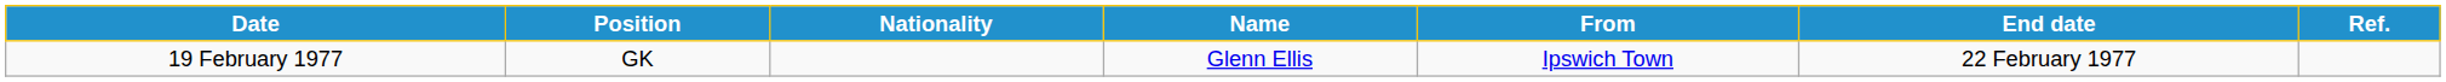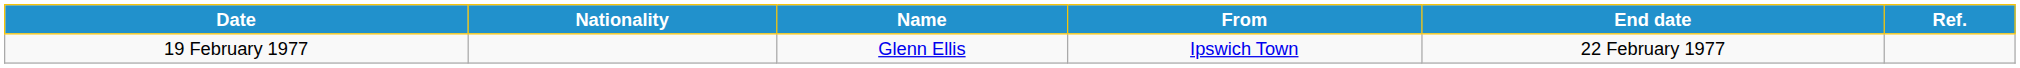 <table class="wikitable" style="text-align:center; font-size:90%; width:100%;">
 <tr>
 <th style="background:#2191CC; color:white; border:1px solid #F7C408; text-align:center;">Date</th>
-<th style="background:#2191CC; color:white; border:1px solid #F7C408; text-align:center;">Position</th>
 <th style="background:#2191CC; color:white; border:1px solid #F7C408; text-align:center;">Nationality</th>
 <th style="background:#2191CC; color:white; border:1px solid #F7C408; text-align:center;">Name</th>
 <th style="background:#2191CC; color:white; border:1px solid #F7C408; text-align:center;">From</th>
 <th style="background:#2191CC; color:white; border:1px solid #F7C408; text-align:center;">End date</th>
 <th style="background:#2191CC; color:white; border:1px solid #F7C408; text-align:center;">Ref.</th>
 </tr>
 <tr>
 <td>19 February 1977</td>
-<td>GK</td>
 <td></td>
 <td><a href='#'>Glenn Ellis</a></td>
 <td> <a href='#'>Ipswich Town</a></td>
 <td>22 February 1977</td>
 <td></td>
 </tr>
 </table>
